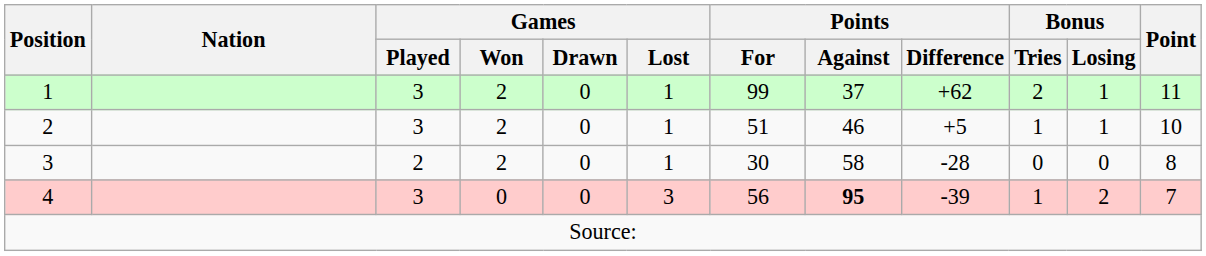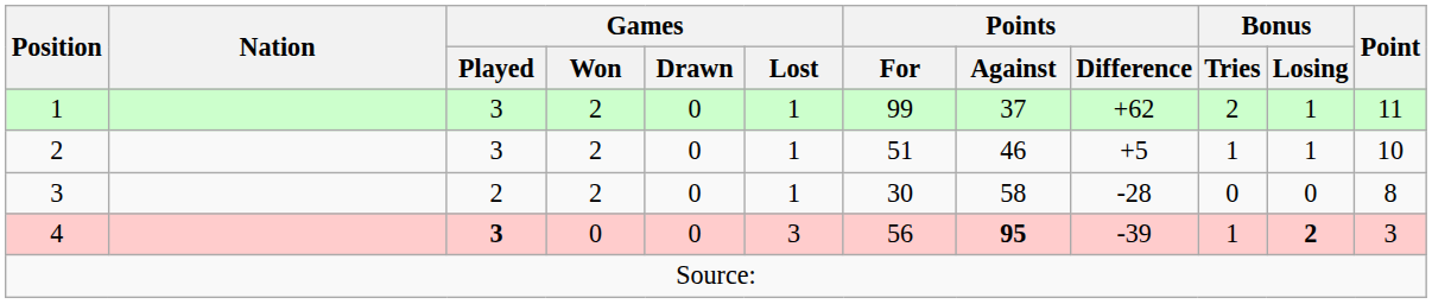 <table class="wikitable" style="text-align:center">
 <tr>
 <th rowspan="2" style="width:7%;">Position</th>
 <th rowspan="2" style="width:24%;">Nation</th>
 <th colspan="4" style="width:30%;">Games</th>
 <th colspan="3" style="width:32%;">Points</th>
 <th colspan="2">Bonus</th>
 <th rowspan="2">Point</th>
 </tr>
 <tr>
 <th style="width:7%;">Played</th>
 <th style="width:7%;">Won</th>
 <th style="width:7%;">Drawn</th>
 <th style="width:7%;">Lost</th>
 <th style="width:8%;">For</th>
 <th style="width:8%;">Against</th>
 <th style="width:8%;">Difference</th>
 <th>Tries</th>
 <th>Losing</th>
 </tr>
 <tr bgcolor="#ccffcc">
 <td>1</td>
 <td align="left"></td>
 <td>3</td>
 <td>2</td>
 <td>0</td>
 <td>1</td>
 <td>99</td>
 <td>37</td>
 <td>+62</td>
 <td>2</td>
 <td>1</td>
 <td>11</td>
 </tr>
 <tr>
 <td>2</td>
 <td align="left"></td>
 <td>3</td>
 <td>2</td>
 <td>0</td>
 <td>1</td>
 <td>51</td>
 <td>46</td>
 <td>+5</td>
 <td>1</td>
 <td>1</td>
 <td>10</td>
 </tr>
 <tr>
 <td>3</td>
 <td align = "left"></td>
 <td>2</td>
 <td>2</td>
 <td>0</td>
 <td>1</td>
 <td>30</td>
 <td>58</td>
 <td>-28</td>
 <td>0</td>
 <td>0</td>
 <td>8</td>
 </tr>
 <tr bgcolor=#ffcccc>
 <td>4</td>
 <td align="left"></td>
-<td>3</td>
+<td><strong>3</strong></td>
 <td>0</td>
 <td>0</td>
 <td>3</td>
 <td>56</td>
 <td><strong>95</strong></td>
 <td>-39</td>
 <td>1</td>
-<td>2</td>
-<td>7</td>
+<td><strong>2</strong></td>
+<td>3</td>
 </tr>
 <tr>
 <td colspan="100%" style="text-align:center;">Source: </td>
 </tr>
 </table>
